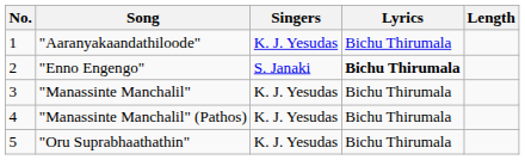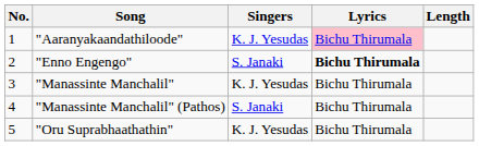 <table class="wikitable">
 <tr>
 <th>No.</th>
 <th>Song</th>
 <th>Singers</th>
 <th>Lyrics</th>
 <th>Length</th>
 </tr>
 <tr>
 <td>1</td>
 <td>"Aaranyakaandathiloode"</td>
 <td><a href='#'>K. J. Yesudas</a></td>
-<td><a href='#'>Bichu Thirumala</a></td>
+<td style="background: pink;"><a href='#'>Bichu Thirumala</a></td>
 <td></td>
 </tr>
 <tr>
 <td>2</td>
 <td>"Enno Engengo"</td>
 <td><a href='#'>S. Janaki</a></td>
 <td><strong>Bichu Thirumala</strong></td>
 <td></td>
 </tr>
 <tr>
 <td>3</td>
 <td>"Manassinte Manchalil"</td>
 <td>K. J. Yesudas</td>
 <td>Bichu Thirumala</td>
 <td></td>
 </tr>
 <tr>
 <td>4</td>
 <td>"Manassinte Manchalil" (Pathos)</td>
-<td>K. J. Yesudas</td>
+<td><a href='#'>S. Janaki</a></td>
 <td>Bichu Thirumala</td>
 <td></td>
 </tr>
 <tr>
 <td>5</td>
 <td>"Oru Suprabhaathathin"</td>
 <td>K. J. Yesudas</td>
 <td>Bichu Thirumala</td>
 <td></td>
 </tr>
 </table>
